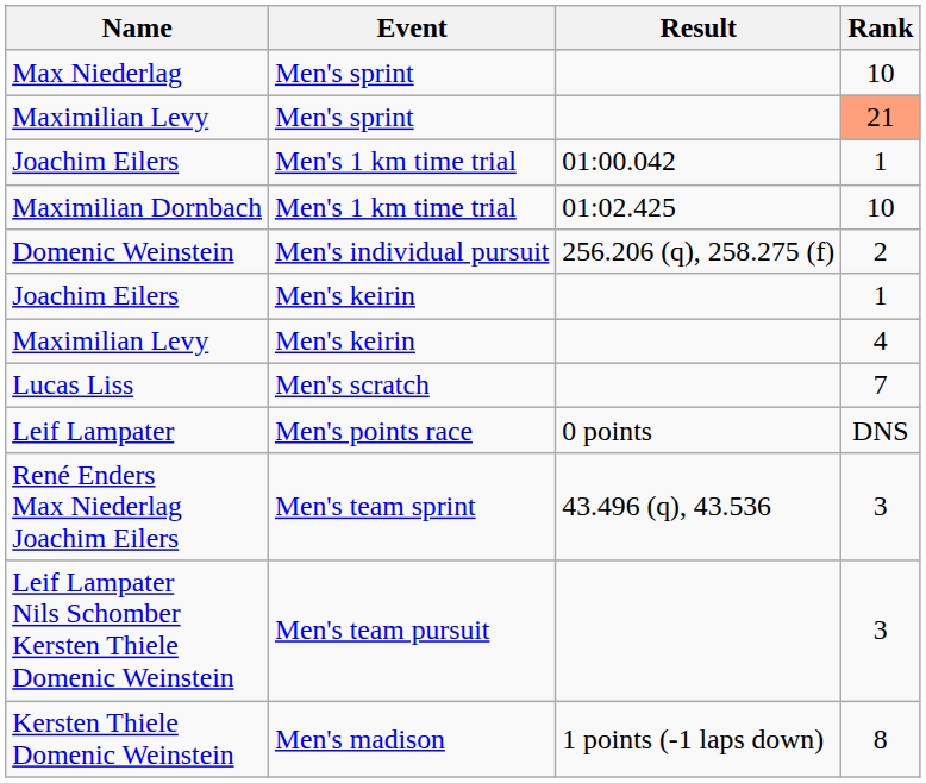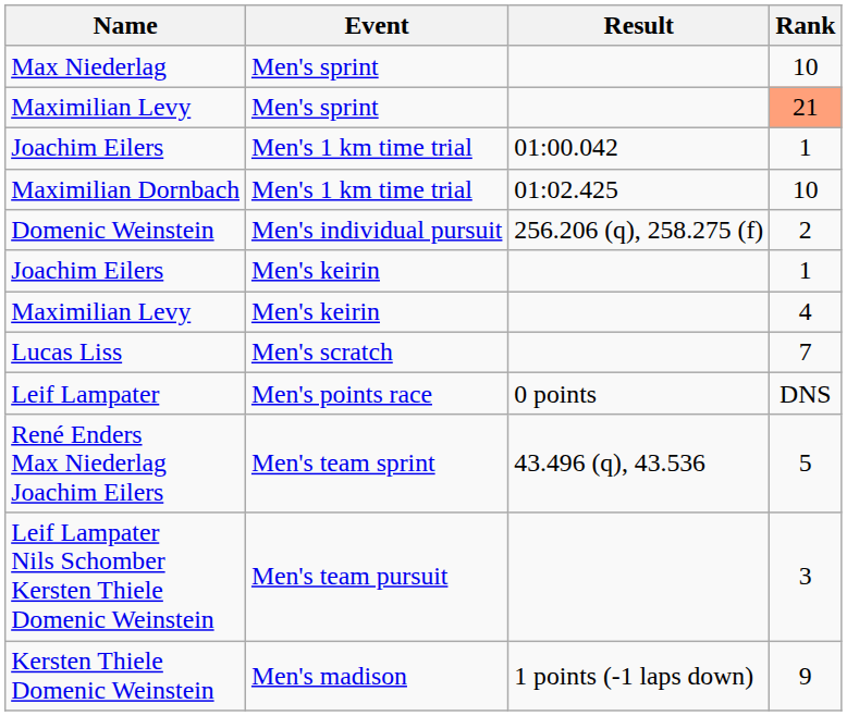 <table class="wikitable sortable">
 <tr>
 <th>Name</th>
 <th>Event</th>
 <th>Result</th>
 <th>Rank</th>
 </tr>
 <tr>
 <td><a href='#'>Max Niederlag</a></td>
 <td><a href='#'>Men's sprint</a></td>
 <td></td>
 <td align=center>10</td>
 </tr>
 <tr>
 <td><a href='#'>Maximilian Levy</a></td>
 <td><a href='#'>Men's sprint</a></td>
 <td></td>
 <td align=center style="background: lightsalmon;">21</td>
 </tr>
 <tr>
 <td><a href='#'>Joachim Eilers</a></td>
 <td><a href='#'>Men's 1 km time trial</a></td>
 <td>01:00.042</td>
 <td align=center>1</td>
 </tr>
 <tr>
 <td><a href='#'>Maximilian Dornbach</a></td>
 <td><a href='#'>Men's 1 km time trial</a></td>
 <td>01:02.425</td>
 <td align=center>10</td>
 </tr>
 <tr>
 <td><a href='#'>Domenic Weinstein</a></td>
 <td><a href='#'>Men's individual pursuit</a></td>
 <td>256.206 (q), 258.275 (f)</td>
 <td align=center>2</td>
 </tr>
 <tr>
 <td><a href='#'>Joachim Eilers</a></td>
 <td><a href='#'>Men's keirin</a></td>
 <td></td>
 <td align=center>1</td>
 </tr>
 <tr>
 <td><a href='#'>Maximilian Levy</a></td>
 <td><a href='#'>Men's keirin</a></td>
 <td></td>
 <td align=center>4</td>
 </tr>
 <tr>
 <td><a href='#'>Lucas Liss</a></td>
 <td><a href='#'>Men's scratch</a></td>
 <td></td>
 <td align=center>7</td>
 </tr>
 <tr>
 <td><a href='#'>Leif Lampater</a></td>
 <td><a href='#'>Men's points race</a></td>
 <td>0 points</td>
 <td align=center>DNS</td>
 </tr>
 <tr>
 <td><a href='#'>René Enders</a><br><a href='#'>Max Niederlag</a><br><a href='#'>Joachim Eilers</a></td>
 <td><a href='#'>Men's team sprint</a></td>
 <td>43.496 (q), 43.536</td>
-<td align=center>3</td>
+<td align=center>5</td>
 </tr>
 <tr>
 <td><a href='#'>Leif Lampater</a><br><a href='#'>Nils Schomber</a><br><a href='#'>Kersten Thiele</a><br><a href='#'>Domenic Weinstein</a></td>
 <td><a href='#'>Men's team pursuit</a></td>
 <td></td>
 <td align=center>3</td>
 </tr>
 <tr>
 <td><a href='#'>Kersten Thiele</a><br><a href='#'>Domenic Weinstein</a></td>
 <td><a href='#'>Men's madison</a></td>
 <td>1 points (-1 laps down)</td>
-<td align=center>8</td>
+<td align=center>9</td>
 </tr>
 </table>
